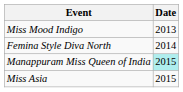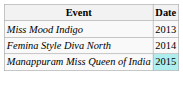 <table class="wikitable">
 <tr>
 <th>Event</th>
 <th>Date</th>
 </tr>
 <tr>
 <td><em>Miss Mood Indigo</em></td>
 <td>2013</td>
 </tr>
 <tr>
 <td><em>Femina Style Diva North</em></td>
 <td>2014</td>
 </tr>
 <tr>
 <td><em>Manappuram Miss Queen of India</em></td>
 <td style="background: paleturquoise;">2015</td>
 </tr>
-<tr>
-<td><em>Miss Asia</em></td>
-<td>2015</td>
-</tr>
 </table>
